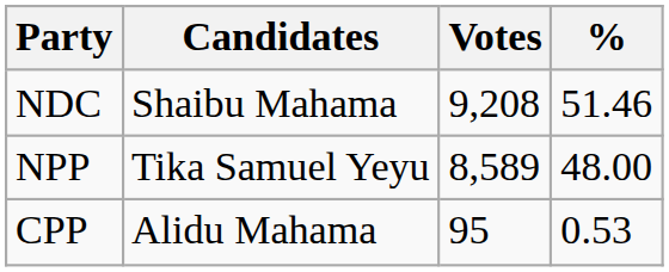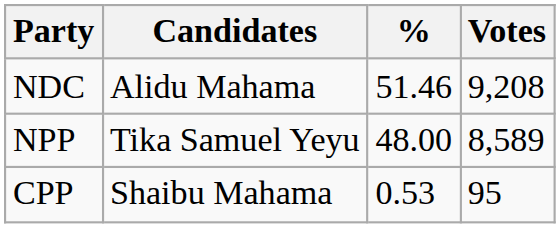 <table class="wikitable">
 <tr>
 <th><strong>Party</strong></th>
 <th><strong>Candidates</strong></th>
+<th><strong>%</strong></th>
 <th><strong>Votes</strong></th>
-<th><strong>%</strong></th>
 </tr>
 <tr>
 <td>NDC</td>
-<td>Shaibu Mahama</td>
+<td>Alidu Mahama</td>
+<td>51.46</td>
 <td>9,208</td>
-<td>51.46</td>
 </tr>
 <tr>
 <td>NPP</td>
 <td>Tika Samuel Yeyu</td>
+<td>48.00</td>
 <td>8,589</td>
-<td>48.00</td>
 </tr>
 <tr>
 <td>CPP</td>
-<td>Alidu Mahama</td>
+<td>Shaibu Mahama</td>
+<td>0.53</td>
 <td>95</td>
-<td>0.53</td>
 </tr>
 </table>
